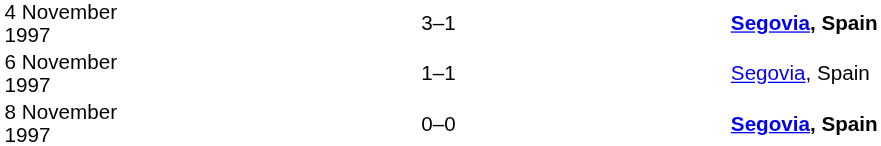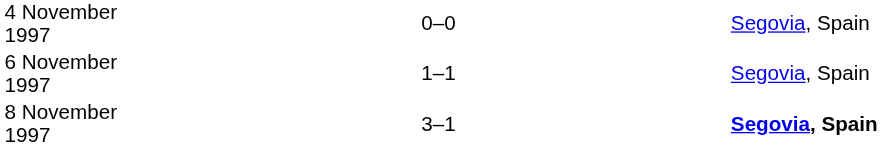 <table cellspacing=1 width=85%>
 <tr>
 <th width=15%></th>
 <th width=25%></th>
 <th width=10%></th>
 <th width=25%></th>
 <th width=25%></th>
 </tr>
 <tr>
 <td>4 November 1997</td>
 <td align=right></td>
-<td align=center>3–1</td>
+<td align=center>0–0</td>
 <td></td>
-<td><strong><a href='#'>Segovia</a>, Spain</strong></td>
+<td><a href='#'>Segovia</a>, Spain</td>
 </tr>
 <tr>
 <td>6 November 1997</td>
 <td align=right></td>
 <td align=center>1–1</td>
 <td></td>
 <td><a href='#'>Segovia</a>, Spain</td>
 </tr>
 <tr>
 <td>8 November 1997</td>
 <td align=right></td>
-<td align=center>0–0</td>
+<td align=center>3–1</td>
 <td></td>
 <td><strong><a href='#'>Segovia</a>, Spain</strong></td>
 </tr>
 </table>
